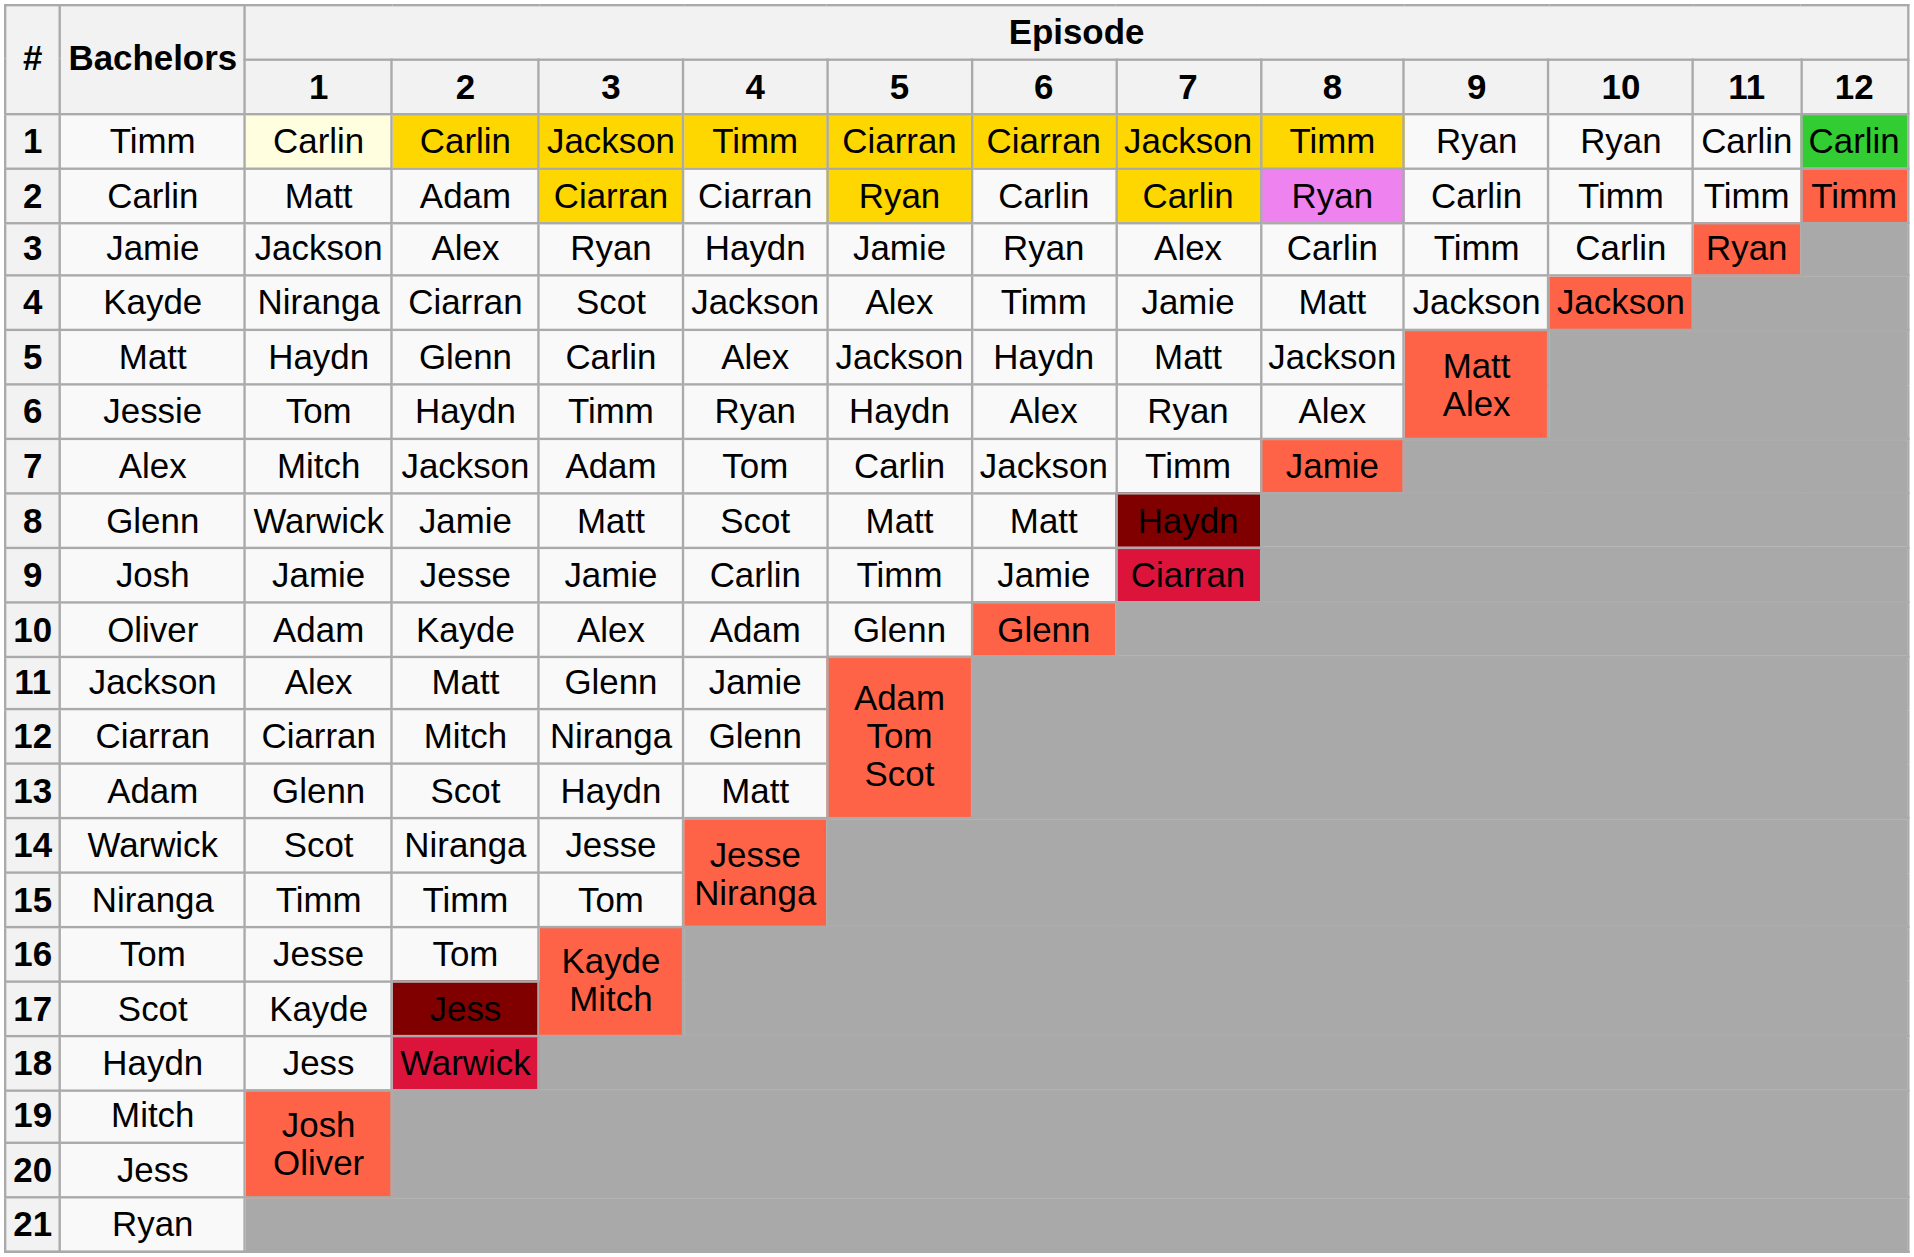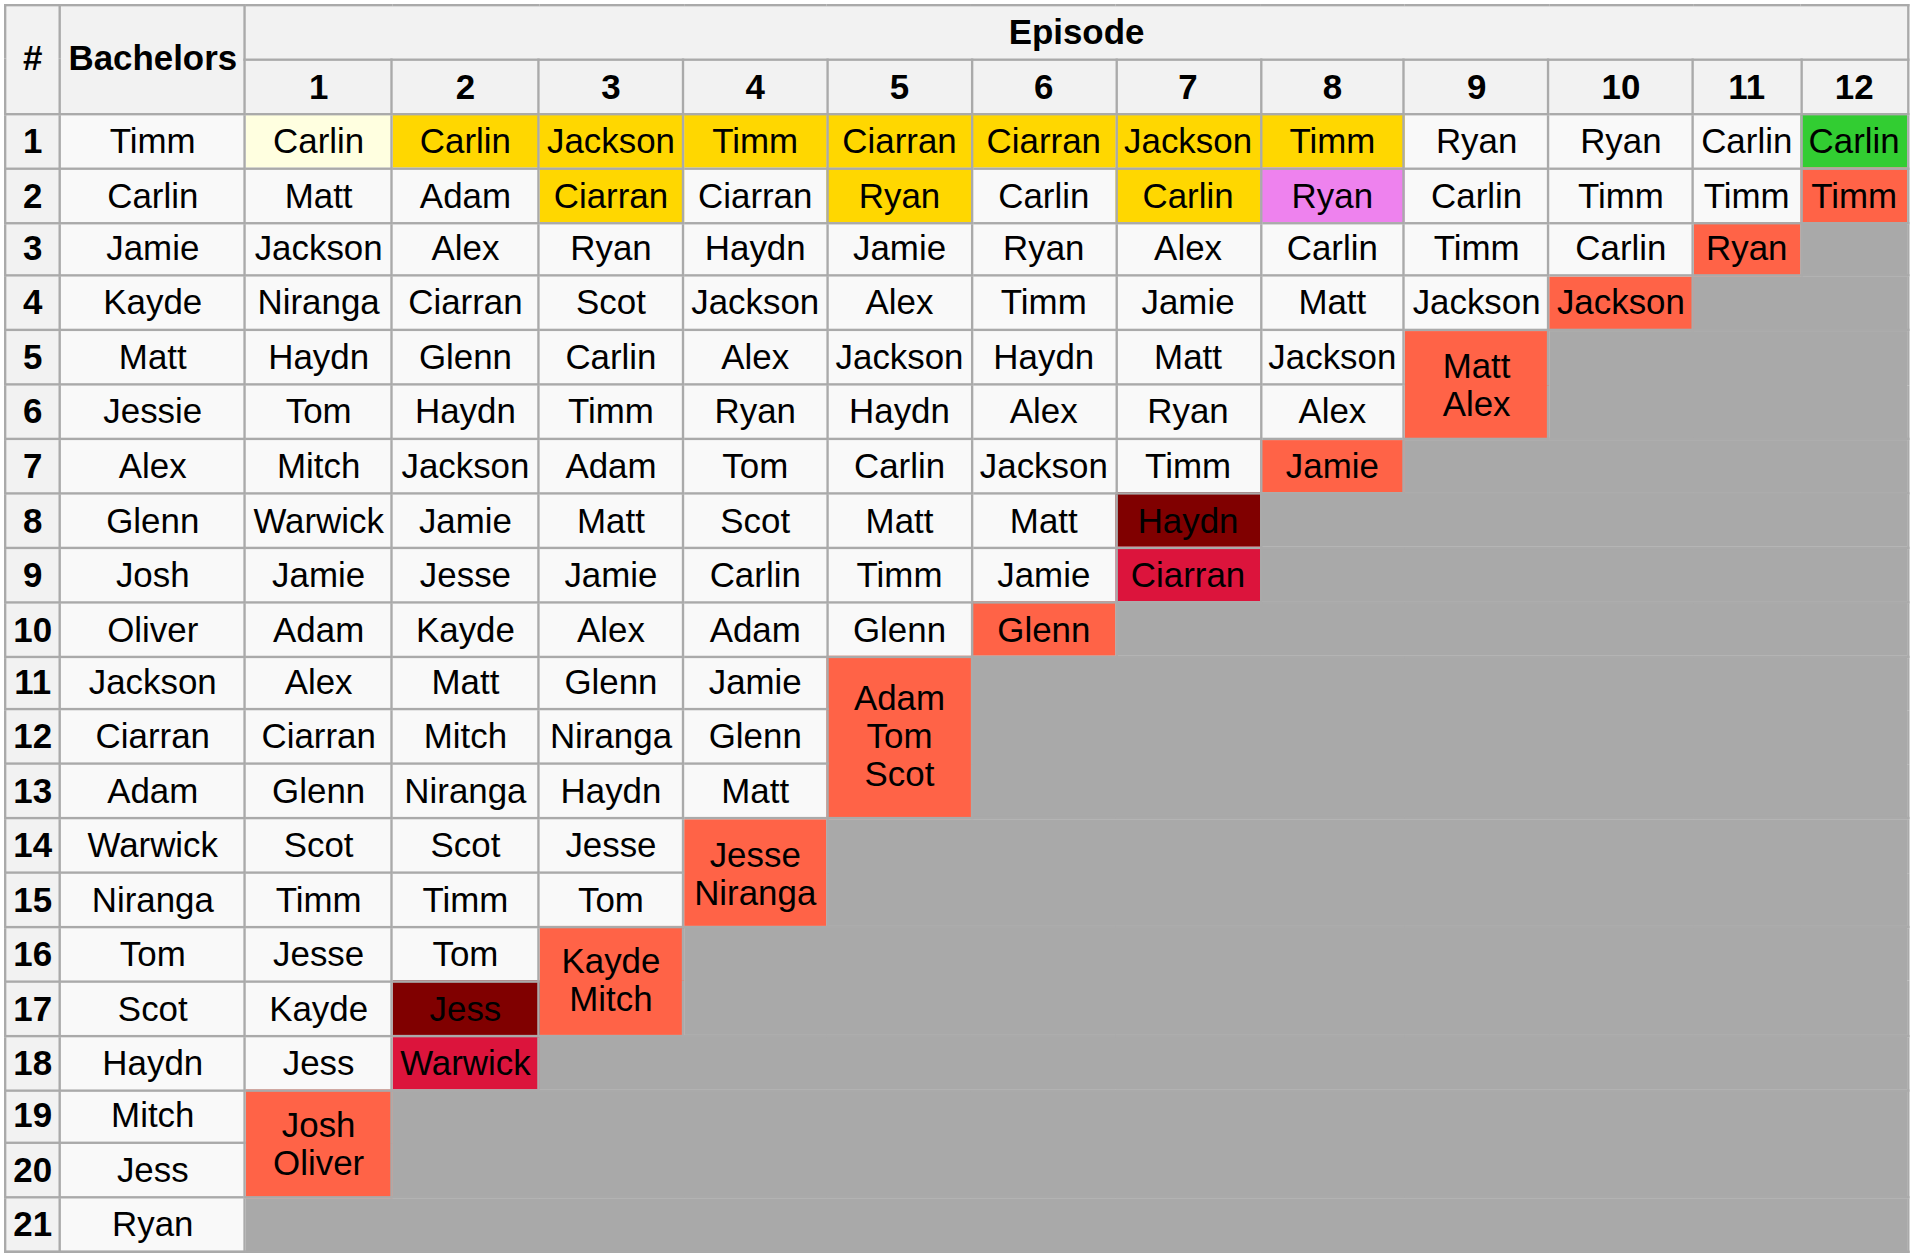 <table class="wikitable" style="text-align:center; font-size:92%">
 <tr>
 <th rowspan="2">#</th>
 <th rowspan="2">Bachelors</th>
 <th colspan="12">Episode</th>
 </tr>
 <tr>
 <th>1</th>
 <th>2</th>
 <th>3</th>
 <th>4</th>
 <th>5</th>
 <th>6</th>
 <th>7</th>
 <th>8</th>
 <th>9</th>
 <th>10</th>
 <th>11</th>
 <th>12</th>
 </tr>
 <tr>
 <th>1</th>
 <td>Timm</td>
 <td bgcolor="#FFFFE0">Carlin</td>
 <td bgcolor="gold">Carlin</td>
 <td bgcolor="gold">Jackson</td>
 <td bgcolor="gold">Timm</td>
 <td bgcolor="gold">Ciarran</td>
 <td bgcolor="gold">Ciarran</td>
 <td bgcolor="gold">Jackson</td>
 <td bgcolor="gold">Timm</td>
 <td>Ryan</td>
 <td>Ryan</td>
 <td>Carlin</td>
 <td bgcolor="limegreen">Carlin</td>
 </tr>
 <tr>
 <th>2</th>
 <td>Carlin</td>
 <td>Matt</td>
 <td>Adam</td>
 <td bgcolor="gold">Ciarran</td>
 <td>Ciarran</td>
 <td bgcolor="gold">Ryan</td>
 <td>Carlin</td>
 <td bgcolor="gold">Carlin</td>
 <td bgcolor="violet">Ryan</td>
 <td>Carlin</td>
 <td>Timm</td>
 <td>Timm</td>
 <td bgcolor="tomato">Timm</td>
 </tr>
 <tr>
 <th>3</th>
 <td>Jamie</td>
 <td>Jackson</td>
 <td>Alex</td>
 <td>Ryan</td>
 <td>Haydn</td>
 <td>Jamie</td>
 <td>Ryan</td>
 <td>Alex</td>
 <td>Carlin</td>
 <td>Timm</td>
 <td>Carlin</td>
 <td bgcolor="tomato">Ryan</td>
 <td bgcolor="darkgray"></td>
 </tr>
 <tr>
 <th>4</th>
 <td>Kayde</td>
 <td>Niranga</td>
 <td>Ciarran</td>
 <td>Scot</td>
 <td>Jackson</td>
 <td>Alex</td>
 <td>Timm</td>
 <td>Jamie</td>
 <td>Matt</td>
 <td>Jackson</td>
 <td bgcolor="tomato">Jackson</td>
 <td bgcolor="darkgray" colspan="2"></td>
 </tr>
 <tr>
 <th>5</th>
 <td>Matt</td>
 <td>Haydn</td>
 <td>Glenn</td>
 <td>Carlin</td>
 <td>Alex</td>
 <td>Jackson</td>
 <td>Haydn</td>
 <td>Matt</td>
 <td>Jackson</td>
 <td bgcolor="tomato" rowspan="2">Matt<br>Alex</td>
 <td bgcolor="darkgray" colspan="3" rowspan="2"></td>
 </tr>
 <tr>
 <th>6</th>
 <td>Jessie</td>
 <td>Tom</td>
 <td>Haydn</td>
 <td>Timm</td>
 <td>Ryan</td>
 <td>Haydn</td>
 <td>Alex</td>
 <td>Ryan</td>
 <td>Alex</td>
 </tr>
 <tr>
 <th>7</th>
 <td>Alex</td>
 <td>Mitch</td>
 <td>Jackson</td>
 <td>Adam</td>
 <td>Tom</td>
 <td>Carlin</td>
 <td>Jackson</td>
 <td>Timm</td>
 <td bgcolor="tomato">Jamie</td>
 <td bgcolor="darkgray" colspan="4"></td>
 </tr>
 <tr>
 <th>8</th>
 <td>Glenn</td>
 <td>Warwick</td>
 <td>Jamie</td>
 <td>Matt</td>
 <td>Scot</td>
 <td>Matt</td>
 <td>Matt</td>
 <td style="background:maroon; text-align:center;"><span>Haydn</span></td>
 <td bgcolor="darkgray" colspan="5"></td>
 </tr>
 <tr>
 <th>9</th>
 <td>Josh</td>
 <td>Jamie</td>
 <td>Jesse</td>
 <td>Jamie</td>
 <td>Carlin</td>
 <td>Timm</td>
 <td>Jamie</td>
 <td style="background:crimson; text-align:center;"><span>Ciarran</span></td>
 <td bgcolor="darkgray" colspan="6"></td>
 </tr>
 <tr>
 <th>10</th>
 <td>Oliver</td>
 <td>Adam</td>
 <td>Kayde</td>
 <td>Alex</td>
 <td>Adam</td>
 <td>Glenn</td>
 <td bgcolor="tomato">Glenn</td>
 <td bgcolor="darkgray" colspan="7"></td>
 </tr>
 <tr>
 <th>11</th>
 <td>Jackson</td>
 <td>Alex</td>
 <td>Matt</td>
 <td>Glenn</td>
 <td>Jamie</td>
 <td bgcolor="tomato" rowspan="3">Adam<br>Tom<br>Scot</td>
 <td bgcolor="darkgray" colspan="7" rowspan="3"></td>
 </tr>
 <tr>
 <th>12</th>
 <td>Ciarran</td>
 <td>Ciarran</td>
 <td>Mitch</td>
 <td>Niranga</td>
 <td>Glenn</td>
 </tr>
 <tr>
 <th>13</th>
 <td>Adam</td>
 <td>Glenn</td>
-<td>Scot</td>
+<td>Niranga</td>
 <td>Haydn</td>
 <td>Matt</td>
 </tr>
 <tr>
 <th>14</th>
 <td>Warwick</td>
 <td>Scot</td>
-<td>Niranga</td>
+<td>Scot</td>
 <td>Jesse</td>
 <td bgcolor="tomato" rowspan="2">Jesse<br>Niranga</td>
 <td bgcolor="darkgray" colspan="8" rowspan="2"></td>
 </tr>
 <tr>
 <th>15</th>
 <td>Niranga</td>
 <td>Timm</td>
 <td>Timm</td>
 <td>Tom</td>
 </tr>
 <tr>
 <th>16</th>
 <td>Tom</td>
 <td>Jesse</td>
 <td>Tom</td>
 <td bgcolor="tomato" rowspan="2">Kayde<br>Mitch</td>
 <td bgcolor="darkgray" colspan="10" rowspan="2"></td>
 </tr>
 <tr>
 <th>17</th>
 <td>Scot</td>
 <td>Kayde</td>
 <td style="background:maroon; text-align:center;"><span>Jess</span></td>
 </tr>
 <tr>
 <th>18</th>
 <td>Haydn</td>
 <td>Jess</td>
 <td style="background:crimson; text-align:center;"><span>Warwick</span></td>
 <td bgcolor="darkgray" colspan="11"></td>
 </tr>
 <tr>
 <th>19</th>
 <td>Mitch</td>
 <td bgcolor="tomato" rowspan="2">Josh<br>Oliver</td>
 <td bgcolor="darkgray" colspan="11" rowspan="2"></td>
 </tr>
 <tr>
 <th>20</th>
 <td>Jess</td>
 </tr>
 <tr>
 <th>21</th>
 <td>Ryan</td>
 <td bgcolor="darkgray" colspan="12"></td>
 </tr>
 <tr>
 </tr>
 </table>
